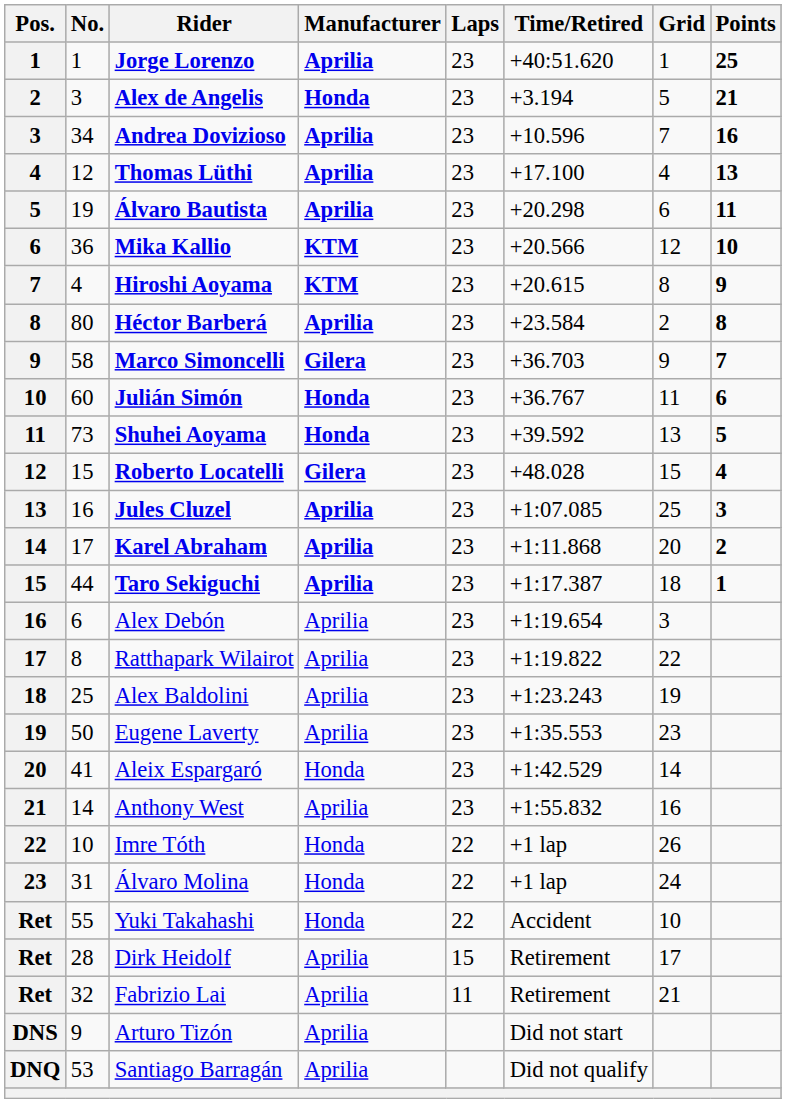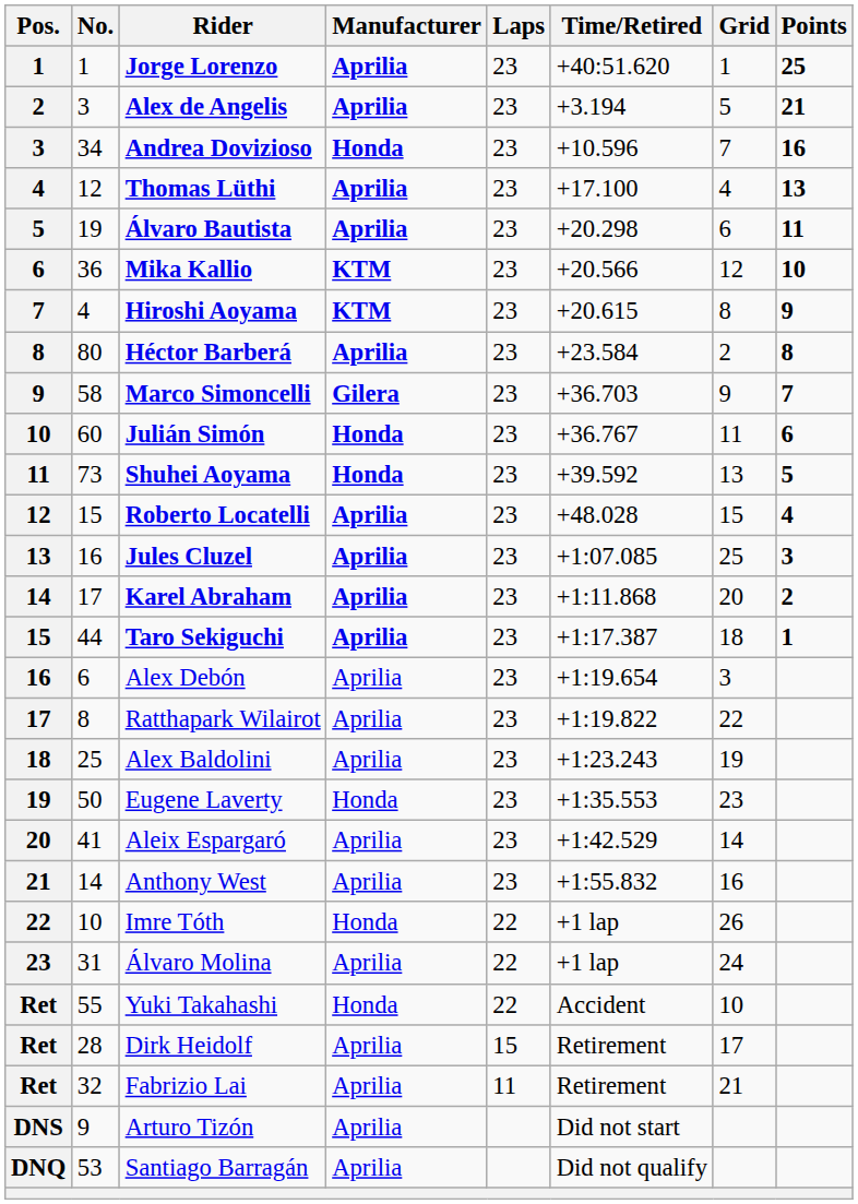 <table class="wikitable" style="font-size: 95%;">
 <tr>
 <th>Pos.</th>
 <th>No.</th>
 <th>Rider</th>
 <th>Manufacturer</th>
 <th>Laps</th>
 <th>Time/Retired</th>
 <th>Grid</th>
 <th>Points</th>
 </tr>
 <tr>
 <th>1</th>
 <td>1</td>
 <td> <strong><a href='#'>Jorge Lorenzo</a></strong></td>
 <td><strong><a href='#'>Aprilia</a></strong></td>
 <td>23</td>
 <td>+40:51.620</td>
 <td>1</td>
 <td><strong>25</strong></td>
 </tr>
 <tr>
 <th>2</th>
 <td>3</td>
 <td> <strong><a href='#'>Alex de Angelis</a></strong></td>
-<td><strong><a href='#'>Honda</a></strong></td>
+<td><strong><a href='#'>Aprilia</a></strong></td>
 <td>23</td>
 <td>+3.194</td>
 <td>5</td>
 <td><strong>21</strong></td>
 </tr>
 <tr>
 <th>3</th>
 <td>34</td>
 <td> <strong><a href='#'>Andrea Dovizioso</a></strong></td>
-<td><strong><a href='#'>Aprilia</a></strong></td>
+<td><strong><a href='#'>Honda</a></strong></td>
 <td>23</td>
 <td>+10.596</td>
 <td>7</td>
 <td><strong>16</strong></td>
 </tr>
 <tr>
 <th>4</th>
 <td>12</td>
 <td> <strong><a href='#'>Thomas Lüthi</a></strong></td>
 <td><strong><a href='#'>Aprilia</a></strong></td>
 <td>23</td>
 <td>+17.100</td>
 <td>4</td>
 <td><strong>13</strong></td>
 </tr>
 <tr>
 <th>5</th>
 <td>19</td>
 <td> <strong><a href='#'>Álvaro Bautista</a></strong></td>
 <td><strong><a href='#'>Aprilia</a></strong></td>
 <td>23</td>
 <td>+20.298</td>
 <td>6</td>
 <td><strong>11</strong></td>
 </tr>
 <tr>
 <th>6</th>
 <td>36</td>
 <td> <strong><a href='#'>Mika Kallio</a></strong></td>
 <td><strong><a href='#'>KTM</a></strong></td>
 <td>23</td>
 <td>+20.566</td>
 <td>12</td>
 <td><strong>10</strong></td>
 </tr>
 <tr>
 <th>7</th>
 <td>4</td>
 <td> <strong><a href='#'>Hiroshi Aoyama</a></strong></td>
 <td><strong><a href='#'>KTM</a></strong></td>
 <td>23</td>
 <td>+20.615</td>
 <td>8</td>
 <td><strong>9</strong></td>
 </tr>
 <tr>
 <th>8</th>
 <td>80</td>
 <td> <strong><a href='#'>Héctor Barberá</a></strong></td>
 <td><strong><a href='#'>Aprilia</a></strong></td>
 <td>23</td>
 <td>+23.584</td>
 <td>2</td>
 <td><strong>8</strong></td>
 </tr>
 <tr>
 <th>9</th>
 <td>58</td>
 <td> <strong><a href='#'>Marco Simoncelli</a></strong></td>
 <td><strong><a href='#'>Gilera</a></strong></td>
 <td>23</td>
 <td>+36.703</td>
 <td>9</td>
 <td><strong>7</strong></td>
 </tr>
 <tr>
 <th>10</th>
 <td>60</td>
 <td> <strong><a href='#'>Julián Simón</a></strong></td>
 <td><strong><a href='#'>Honda</a></strong></td>
 <td>23</td>
 <td>+36.767</td>
 <td>11</td>
 <td><strong>6</strong></td>
 </tr>
 <tr>
 <th>11</th>
 <td>73</td>
 <td> <strong><a href='#'>Shuhei Aoyama</a></strong></td>
 <td><strong><a href='#'>Honda</a></strong></td>
 <td>23</td>
 <td>+39.592</td>
 <td>13</td>
 <td><strong>5</strong></td>
 </tr>
 <tr>
 <th>12</th>
 <td>15</td>
 <td> <strong><a href='#'>Roberto Locatelli</a></strong></td>
-<td><strong><a href='#'>Gilera</a></strong></td>
+<td><strong><a href='#'>Aprilia</a></strong></td>
 <td>23</td>
 <td>+48.028</td>
 <td>15</td>
 <td><strong>4</strong></td>
 </tr>
 <tr>
 <th>13</th>
 <td>16</td>
 <td> <strong><a href='#'>Jules Cluzel</a></strong></td>
 <td><strong><a href='#'>Aprilia</a></strong></td>
 <td>23</td>
 <td>+1:07.085</td>
 <td>25</td>
 <td><strong>3</strong></td>
 </tr>
 <tr>
 <th>14</th>
 <td>17</td>
 <td> <strong><a href='#'>Karel Abraham</a></strong></td>
 <td><strong><a href='#'>Aprilia</a></strong></td>
 <td>23</td>
 <td>+1:11.868</td>
 <td>20</td>
 <td><strong>2</strong></td>
 </tr>
 <tr>
 <th>15</th>
 <td>44</td>
 <td> <strong><a href='#'>Taro Sekiguchi</a></strong></td>
 <td><strong><a href='#'>Aprilia</a></strong></td>
 <td>23</td>
 <td>+1:17.387</td>
 <td>18</td>
 <td><strong>1</strong></td>
 </tr>
 <tr>
 <th>16</th>
 <td>6</td>
 <td> <a href='#'>Alex Debón</a></td>
 <td><a href='#'>Aprilia</a></td>
 <td>23</td>
 <td>+1:19.654</td>
 <td>3</td>
 <td></td>
 </tr>
 <tr>
 <th>17</th>
 <td>8</td>
 <td> <a href='#'>Ratthapark Wilairot</a></td>
 <td><a href='#'>Aprilia</a></td>
 <td>23</td>
 <td>+1:19.822</td>
 <td>22</td>
 <td></td>
 </tr>
 <tr>
 <th>18</th>
 <td>25</td>
 <td> <a href='#'>Alex Baldolini</a></td>
 <td><a href='#'>Aprilia</a></td>
 <td>23</td>
 <td>+1:23.243</td>
 <td>19</td>
 <td></td>
 </tr>
 <tr>
 <th>19</th>
 <td>50</td>
 <td> <a href='#'>Eugene Laverty</a></td>
-<td><a href='#'>Aprilia</a></td>
+<td><a href='#'>Honda</a></td>
 <td>23</td>
 <td>+1:35.553</td>
 <td>23</td>
 <td></td>
 </tr>
 <tr>
 <th>20</th>
 <td>41</td>
 <td> <a href='#'>Aleix Espargaró</a></td>
-<td><a href='#'>Honda</a></td>
+<td><a href='#'>Aprilia</a></td>
 <td>23</td>
 <td>+1:42.529</td>
 <td>14</td>
 <td></td>
 </tr>
 <tr>
 <th>21</th>
 <td>14</td>
 <td> <a href='#'>Anthony West</a></td>
 <td><a href='#'>Aprilia</a></td>
 <td>23</td>
 <td>+1:55.832</td>
 <td>16</td>
 <td></td>
 </tr>
 <tr>
 <th>22</th>
 <td>10</td>
 <td> <a href='#'>Imre Tóth</a></td>
 <td><a href='#'>Honda</a></td>
 <td>22</td>
 <td>+1 lap</td>
 <td>26</td>
 <td></td>
 </tr>
 <tr>
 <th>23</th>
 <td>31</td>
 <td> <a href='#'>Álvaro Molina</a></td>
-<td><a href='#'>Honda</a></td>
+<td><a href='#'>Aprilia</a></td>
 <td>22</td>
 <td>+1 lap</td>
 <td>24</td>
 <td></td>
 </tr>
 <tr>
 <th>Ret</th>
 <td>55</td>
 <td> <a href='#'>Yuki Takahashi</a></td>
 <td><a href='#'>Honda</a></td>
 <td>22</td>
 <td>Accident</td>
 <td>10</td>
 <td></td>
 </tr>
 <tr>
 <th>Ret</th>
 <td>28</td>
 <td> <a href='#'>Dirk Heidolf</a></td>
 <td><a href='#'>Aprilia</a></td>
 <td>15</td>
 <td>Retirement</td>
 <td>17</td>
 <td></td>
 </tr>
 <tr>
 <th>Ret</th>
 <td>32</td>
 <td> <a href='#'>Fabrizio Lai</a></td>
 <td><a href='#'>Aprilia</a></td>
 <td>11</td>
 <td>Retirement</td>
 <td>21</td>
 <td></td>
 </tr>
 <tr>
 <th>DNS</th>
 <td>9</td>
 <td> <a href='#'>Arturo Tizón</a></td>
 <td><a href='#'>Aprilia</a></td>
 <td></td>
 <td>Did not start</td>
 <td></td>
 <td></td>
 </tr>
 <tr>
 <th>DNQ</th>
 <td>53</td>
 <td> <a href='#'>Santiago Barragán</a></td>
 <td><a href='#'>Aprilia</a></td>
 <td></td>
 <td>Did not qualify</td>
 <td></td>
 <td></td>
 </tr>
 <tr>
 <th colspan=8></th>
 </tr>
 </table>
